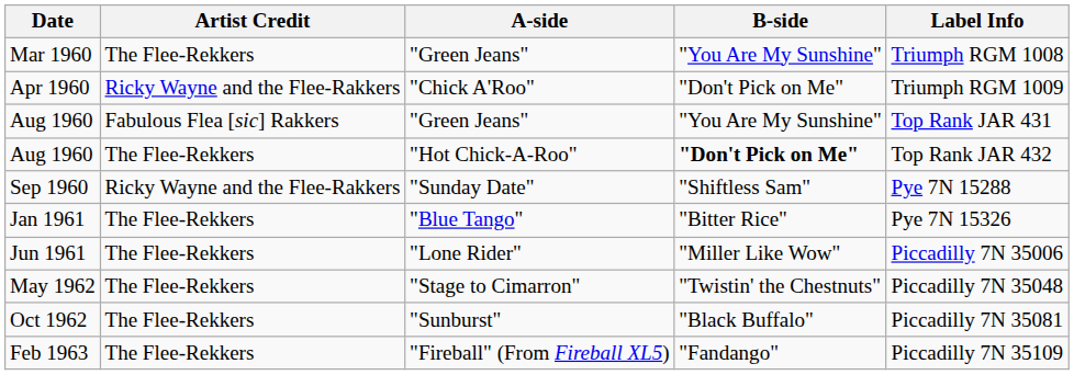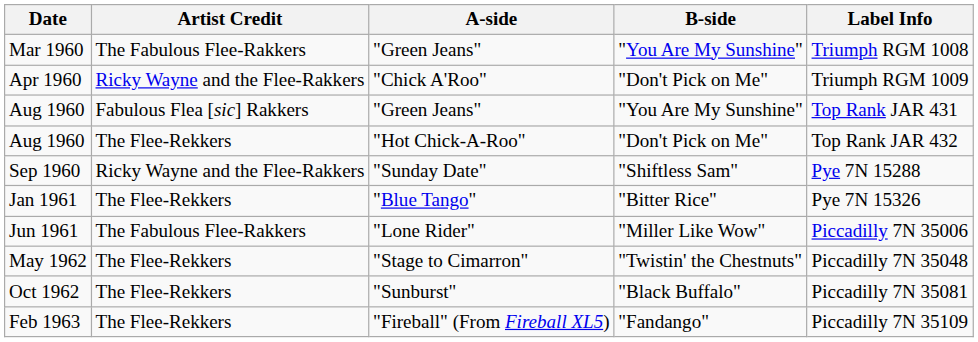 <table class="wikitable">
 <tr>
 <th>Date</th>
 <th>Artist Credit</th>
 <th>A-side</th>
 <th>B-side</th>
 <th>Label Info</th>
 </tr>
 <tr>
 <td>Mar 1960</td>
-<td>The Flee-Rekkers</td>
+<td>The Fabulous Flee-Rakkers</td>
 <td>"Green Jeans"</td>
 <td>"<a href='#'>You Are My Sunshine</a>"</td>
 <td><a href='#'>Triumph</a> RGM 1008</td>
 </tr>
 <tr>
 <td>Apr 1960</td>
 <td><a href='#'>Ricky Wayne</a> and the Flee-Rakkers</td>
 <td>"Chick A'Roo"</td>
 <td>"Don't Pick on Me"</td>
 <td>Triumph RGM 1009</td>
 </tr>
 <tr>
 <td>Aug 1960</td>
 <td>Fabulous Flea [<em>sic</em>] Rakkers</td>
 <td>"Green Jeans"</td>
 <td>"You Are My Sunshine"</td>
 <td><a href='#'>Top Rank</a> JAR 431</td>
 </tr>
 <tr>
 <td>Aug 1960</td>
 <td>The Flee-Rekkers</td>
 <td>"Hot Chick-A-Roo"</td>
-<td><strong>"Don't Pick on Me"</strong></td>
+<td>"Don't Pick on Me"</td>
 <td>Top Rank JAR 432</td>
 </tr>
 <tr>
 <td>Sep 1960</td>
 <td>Ricky Wayne and the Flee-Rakkers</td>
 <td>"Sunday Date"</td>
 <td>"Shiftless Sam"</td>
 <td><a href='#'>Pye</a> 7N 15288</td>
 </tr>
 <tr>
 <td>Jan 1961</td>
 <td>The Flee-Rekkers</td>
 <td>"<a href='#'>Blue Tango</a>"</td>
 <td>"Bitter Rice"</td>
 <td>Pye 7N 15326</td>
 </tr>
 <tr>
 <td>Jun 1961</td>
-<td>The Flee-Rekkers</td>
+<td>The Fabulous Flee-Rakkers</td>
 <td>"Lone Rider"</td>
 <td>"Miller Like Wow"</td>
 <td><a href='#'>Piccadilly</a> 7N 35006</td>
 </tr>
 <tr>
 <td>May 1962</td>
 <td>The Flee-Rekkers</td>
 <td>"Stage to Cimarron"</td>
 <td>"Twistin' the Chestnuts"</td>
 <td>Piccadilly 7N 35048</td>
 </tr>
 <tr>
 <td>Oct 1962</td>
 <td>The Flee-Rekkers</td>
 <td>"Sunburst"</td>
 <td>"Black Buffalo"</td>
 <td>Piccadilly 7N 35081</td>
 </tr>
 <tr>
 <td>Feb 1963</td>
 <td>The Flee-Rekkers</td>
 <td>"Fireball" (From <em><a href='#'>Fireball XL5</a></em>)</td>
 <td>"Fandango"</td>
 <td>Piccadilly 7N 35109</td>
 </tr>
 </table>
